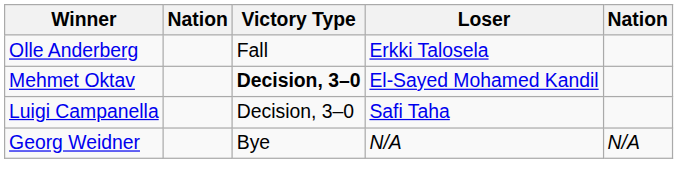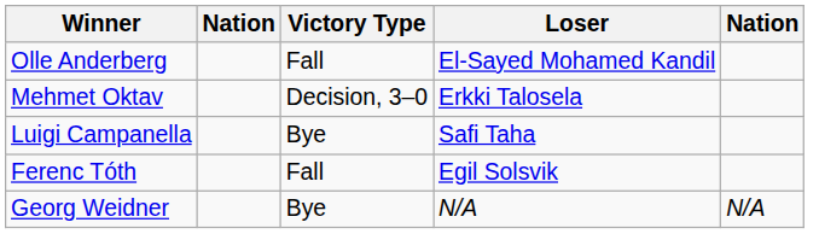 <table class="wikitable sortable" style="text-align:left;">
 <tr>
 <th>Winner</th>
 <th>Nation</th>
 <th>Victory Type</th>
 <th>Loser</th>
 <th>Nation</th>
 </tr>
 <tr>
 <td><a href='#'>Olle Anderberg</a></td>
 <td></td>
 <td>Fall</td>
-<td><a href='#'>Erkki Talosela</a></td>
+<td><a href='#'>El-Sayed Mohamed Kandil</a></td>
 <td></td>
 </tr>
 <tr>
 <td><a href='#'>Mehmet Oktav</a></td>
 <td></td>
-<td><strong>Decision, 3–0</strong></td>
-<td><a href='#'>El-Sayed Mohamed Kandil</a></td>
+<td>Decision, 3–0</td>
+<td><a href='#'>Erkki Talosela</a></td>
 <td></td>
 </tr>
 <tr>
 <td><a href='#'>Luigi Campanella</a></td>
 <td></td>
-<td>Decision, 3–0</td>
+<td>Bye</td>
 <td><a href='#'>Safi Taha</a></td>
+<td></td>
+</tr>
+<tr>
+<td><a href='#'>Ferenc Tóth</a></td>
+<td></td>
+<td>Fall</td>
+<td><a href='#'>Egil Solsvik</a></td>
 <td></td>
 </tr>
 <tr>
 <td><a href='#'>Georg Weidner</a></td>
 <td></td>
 <td>Bye</td>
 <td><em>N/A</em></td>
 <td><em>N/A</em></td>
 </tr>
 </table>
